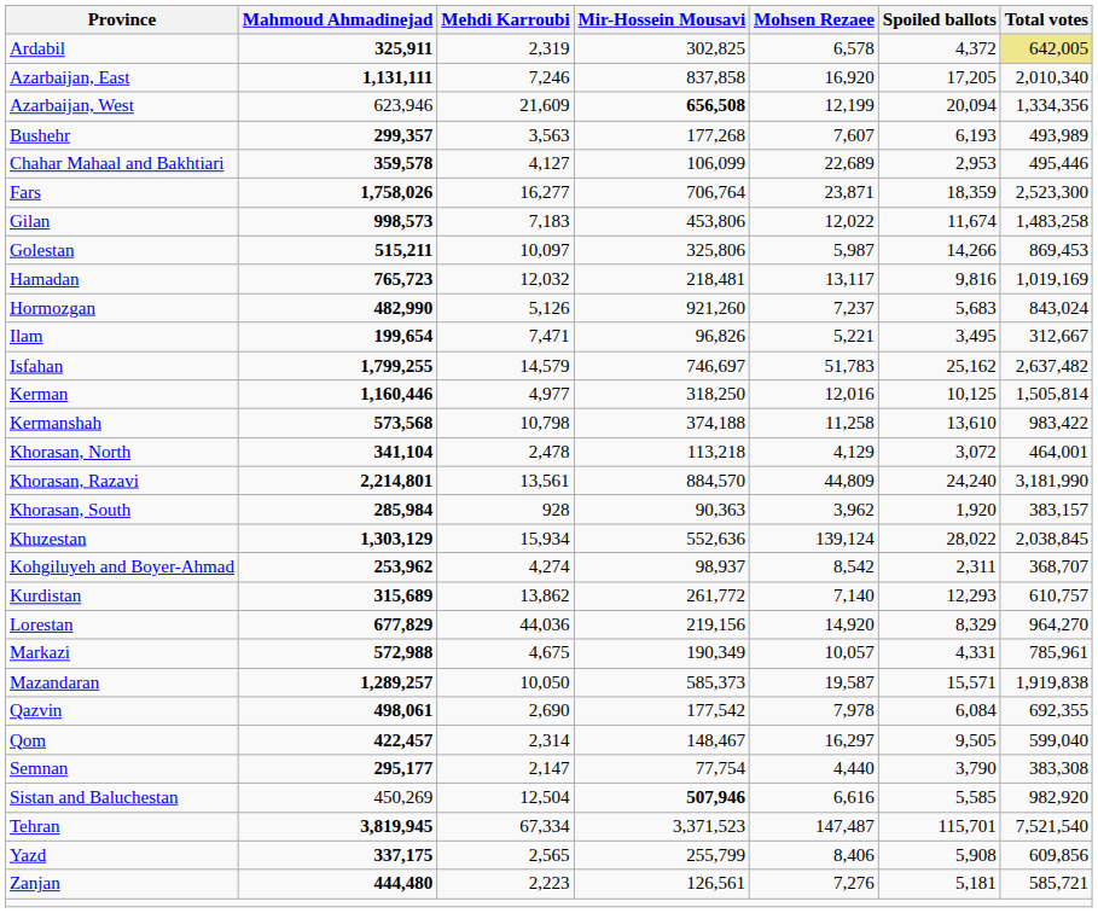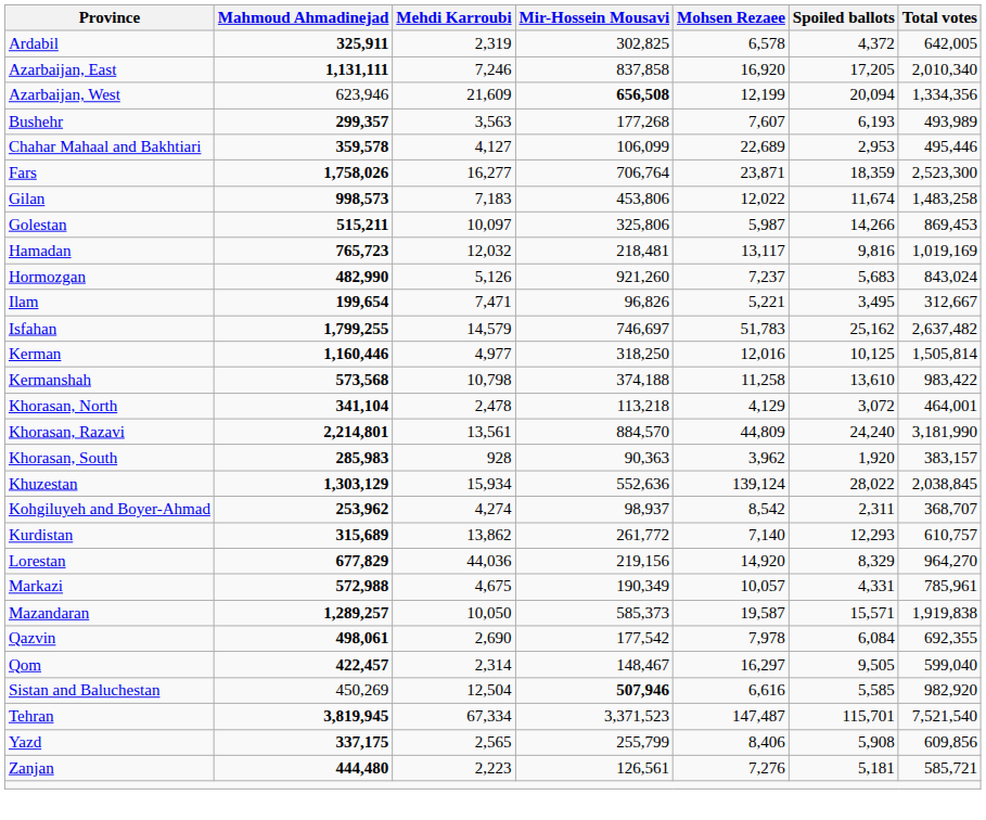 <table class="wikitable sortable" style="text-align:right">
 <tr>
 <th>Province</th>
 <th><a href='#'>Mahmoud Ahmadinejad</a></th>
 <th><a href='#'>Mehdi Karroubi</a></th>
 <th><a href='#'>Mir-Hossein Mousavi</a></th>
 <th><a href='#'>Mohsen Rezaee</a></th>
 <th>Spoiled ballots</th>
 <th>Total votes</th>
 </tr>
 <tr>
 <td align="left"><a href='#'>Ardabil</a></td>
 <td><strong>325,911</strong></td>
 <td>2,319</td>
 <td>302,825</td>
 <td>6,578</td>
 <td>4,372</td>
-<td style="background: khaki;">642,005</td>
+<td>642,005</td>
 </tr>
 <tr>
 <td align="left"><a href='#'>Azarbaijan, East</a></td>
 <td><strong>1,131,111</strong></td>
 <td>7,246</td>
 <td>837,858</td>
 <td>16,920</td>
 <td>17,205</td>
 <td>2,010,340</td>
 </tr>
 <tr>
 <td align="left"><a href='#'>Azarbaijan, West</a></td>
 <td>623,946</td>
 <td>21,609</td>
 <td><strong>656,508</strong></td>
 <td>12,199</td>
 <td>20,094</td>
 <td>1,334,356</td>
 </tr>
 <tr>
 <td align="left"><a href='#'>Bushehr</a></td>
 <td><strong>299,357</strong></td>
 <td>3,563</td>
 <td>177,268</td>
 <td>7,607</td>
 <td>6,193</td>
 <td>493,989</td>
 </tr>
 <tr>
 <td align="left"><a href='#'>Chahar Mahaal and Bakhtiari</a></td>
 <td><strong>359,578</strong></td>
 <td>4,127</td>
 <td>106,099</td>
 <td>22,689</td>
 <td>2,953</td>
 <td>495,446</td>
 </tr>
 <tr>
 <td align="left"><a href='#'>Fars</a></td>
 <td><strong>1,758,026</strong></td>
 <td>16,277</td>
 <td>706,764</td>
 <td>23,871</td>
 <td>18,359</td>
 <td>2,523,300</td>
 </tr>
 <tr>
 <td align="left"><a href='#'>Gilan</a></td>
 <td><strong>998,573</strong></td>
 <td>7,183</td>
 <td>453,806</td>
 <td>12,022</td>
 <td>11,674</td>
 <td>1,483,258</td>
 </tr>
 <tr>
 <td align="left"><a href='#'>Golestan</a></td>
 <td><strong>515,211</strong></td>
 <td>10,097</td>
 <td>325,806</td>
 <td>5,987</td>
 <td>14,266</td>
 <td>869,453</td>
 </tr>
 <tr>
 <td align="left"><a href='#'>Hamadan</a></td>
 <td><strong>765,723</strong></td>
 <td>12,032</td>
 <td>218,481</td>
 <td>13,117</td>
 <td>9,816</td>
 <td>1,019,169</td>
 </tr>
 <tr>
 <td align="left"><a href='#'>Hormozgan</a></td>
 <td><strong>482,990</strong></td>
 <td>5,126</td>
 <td>921,260</td>
 <td>7,237</td>
 <td>5,683</td>
 <td>843,024</td>
 </tr>
 <tr>
 <td align="left"><a href='#'>Ilam</a></td>
 <td><strong>199,654</strong></td>
 <td>7,471</td>
 <td>96,826</td>
 <td>5,221</td>
 <td>3,495</td>
 <td>312,667</td>
 </tr>
 <tr>
 <td align="left"><a href='#'>Isfahan</a></td>
 <td><strong>1,799,255</strong></td>
 <td>14,579</td>
 <td>746,697</td>
 <td>51,783</td>
 <td>25,162</td>
 <td>2,637,482</td>
 </tr>
 <tr>
 <td align="left"><a href='#'>Kerman</a></td>
 <td><strong>1,160,446</strong></td>
 <td>4,977</td>
 <td>318,250</td>
 <td>12,016</td>
 <td>10,125</td>
 <td>1,505,814</td>
 </tr>
 <tr>
 <td align="left"><a href='#'>Kermanshah</a></td>
 <td><strong>573,568</strong></td>
 <td>10,798</td>
 <td>374,188</td>
 <td>11,258</td>
 <td>13,610</td>
 <td>983,422</td>
 </tr>
 <tr>
 <td align="left"><a href='#'>Khorasan, North</a></td>
 <td><strong>341,104</strong></td>
 <td>2,478</td>
 <td>113,218</td>
 <td>4,129</td>
 <td>3,072</td>
 <td>464,001</td>
 </tr>
 <tr>
 <td align="left"><a href='#'>Khorasan, Razavi</a></td>
 <td><strong>2,214,801</strong></td>
 <td>13,561</td>
 <td>884,570</td>
 <td>44,809</td>
 <td>24,240</td>
 <td>3,181,990</td>
 </tr>
 <tr>
 <td align="left"><a href='#'>Khorasan, South</a></td>
-<td><strong>285,984</strong></td>
+<td><strong>285,983</strong></td>
 <td>928</td>
 <td>90,363</td>
 <td>3,962</td>
 <td>1,920</td>
 <td>383,157</td>
 </tr>
 <tr>
 <td align="left"><a href='#'>Khuzestan</a></td>
 <td><strong>1,303,129</strong></td>
 <td>15,934</td>
 <td>552,636</td>
 <td>139,124</td>
 <td>28,022</td>
 <td>2,038,845</td>
 </tr>
 <tr>
 <td align="left"><a href='#'>Kohgiluyeh and Boyer-Ahmad</a></td>
 <td><strong>253,962</strong></td>
 <td>4,274</td>
 <td>98,937</td>
 <td>8,542</td>
 <td>2,311</td>
 <td>368,707</td>
 </tr>
 <tr>
 <td align="left"><a href='#'>Kurdistan</a></td>
 <td><strong>315,689</strong></td>
 <td>13,862</td>
 <td>261,772</td>
 <td>7,140</td>
 <td>12,293</td>
 <td>610,757</td>
 </tr>
 <tr>
 <td align="left"><a href='#'>Lorestan</a></td>
 <td><strong>677,829</strong></td>
 <td>44,036</td>
 <td>219,156</td>
 <td>14,920</td>
 <td>8,329</td>
 <td>964,270</td>
 </tr>
 <tr>
 <td align="left"><a href='#'>Markazi</a></td>
 <td><strong>572,988</strong></td>
 <td>4,675</td>
 <td>190,349</td>
 <td>10,057</td>
 <td>4,331</td>
 <td>785,961</td>
 </tr>
 <tr>
 <td align="left"><a href='#'>Mazandaran</a></td>
 <td><strong>1,289,257</strong></td>
 <td>10,050</td>
 <td>585,373</td>
 <td>19,587</td>
 <td>15,571</td>
 <td>1,919,838</td>
 </tr>
 <tr>
 <td align="left"><a href='#'>Qazvin</a></td>
 <td><strong>498,061</strong></td>
 <td>2,690</td>
 <td>177,542</td>
 <td>7,978</td>
 <td>6,084</td>
 <td>692,355</td>
 </tr>
 <tr>
 <td align="left"><a href='#'>Qom</a></td>
 <td><strong>422,457</strong></td>
 <td>2,314</td>
 <td>148,467</td>
 <td>16,297</td>
 <td>9,505</td>
 <td>599,040</td>
 </tr>
 <tr>
-<td align="left"><a href='#'>Semnan</a></td>
-<td><strong>295,177</strong></td>
-<td>2,147</td>
-<td>77,754</td>
-<td>4,440</td>
-<td>3,790</td>
-<td>383,308</td>
-</tr>
-<tr>
 <td align="left"><a href='#'>Sistan and Baluchestan</a></td>
 <td>450,269</td>
 <td>12,504</td>
 <td><strong>507,946</strong></td>
 <td>6,616</td>
 <td>5,585</td>
 <td>982,920</td>
 </tr>
 <tr>
 <td align="left"><a href='#'>Tehran</a></td>
 <td><strong>3,819,945</strong></td>
 <td>67,334</td>
 <td>3,371,523</td>
 <td>147,487</td>
 <td>115,701</td>
 <td>7,521,540</td>
 </tr>
 <tr>
 <td align="left"><a href='#'>Yazd</a></td>
 <td><strong>337,175</strong></td>
 <td>2,565</td>
 <td>255,799</td>
 <td>8,406</td>
 <td>5,908</td>
 <td>609,856</td>
 </tr>
 <tr>
 <td align="left"><a href='#'>Zanjan</a></td>
 <td><strong>444,480</strong></td>
 <td>2,223</td>
 <td>126,561</td>
 <td>7,276</td>
 <td>5,181</td>
 <td>585,721</td>
 </tr>
 <tr>
 <td align="left" colspan="7"></td>
 </tr>
 </table>
